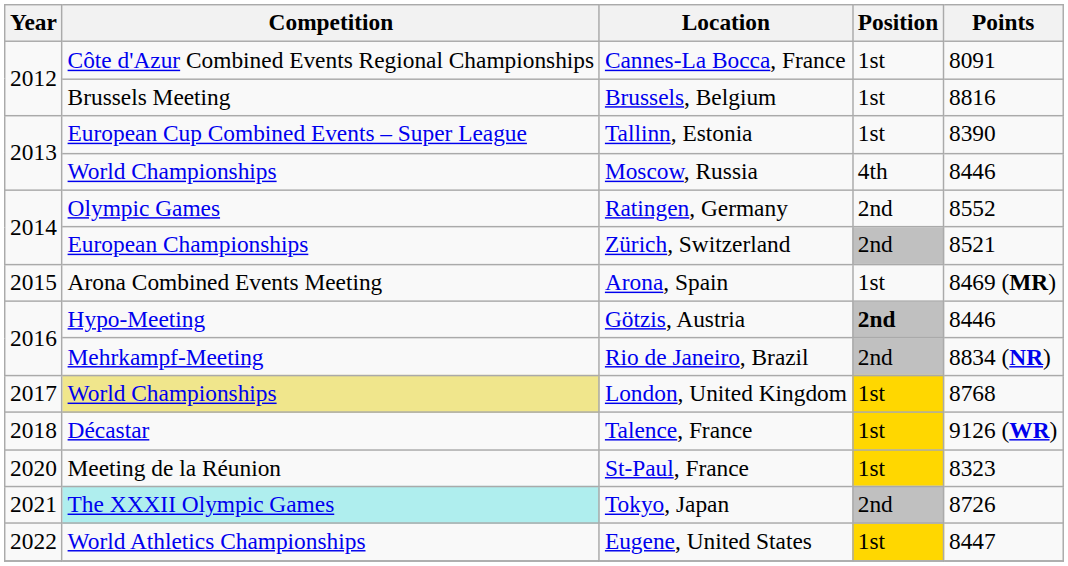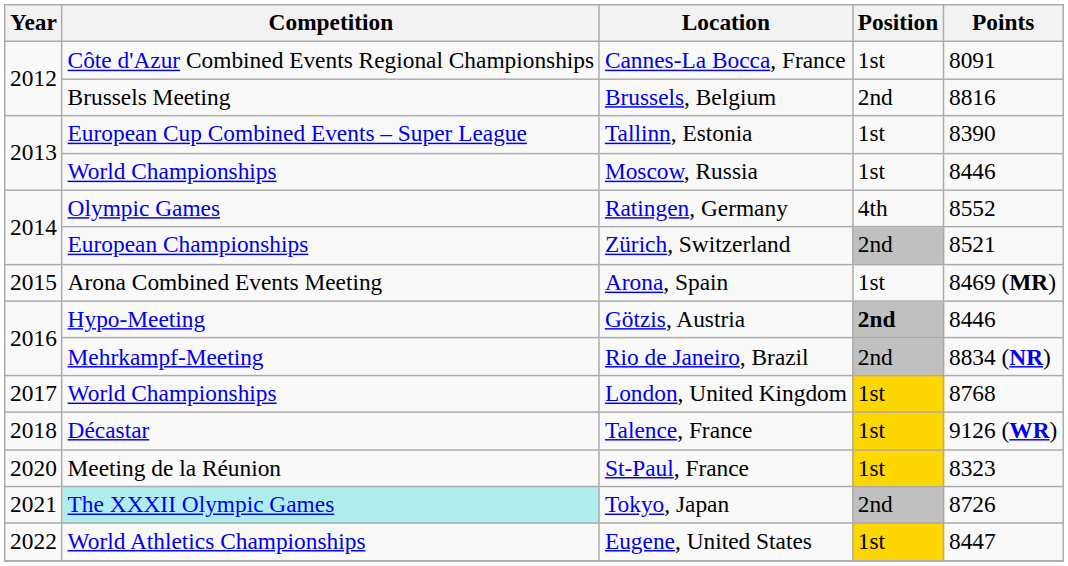 <table class="wikitable sortable">
 <tr>
 <th>Year</th>
 <th>Competition</th>
 <th>Location</th>
 <th>Position</th>
 <th>Points</th>
 </tr>
 <tr>
 <td rowspan=2>2012</td>
 <td><a href='#'>Côte d'Azur</a> Combined Events Regional Championships</td>
 <td><a href='#'>Cannes-La Bocca</a>, France</td>
 <td>1st</td>
 <td>8091</td>
 </tr>
 <tr>
 <td>Brussels Meeting</td>
 <td><a href='#'>Brussels</a>, Belgium</td>
-<td>1st</td>
+<td>2nd</td>
 <td>8816</td>
 </tr>
 <tr>
 <td rowspan=2>2013</td>
 <td><a href='#'>European Cup Combined Events – Super League</a></td>
 <td><a href='#'>Tallinn</a>, Estonia</td>
 <td>1st</td>
 <td>8390</td>
 </tr>
 <tr>
 <td><a href='#'>World Championships</a></td>
 <td><a href='#'>Moscow</a>, Russia</td>
-<td>4th</td>
+<td>1st</td>
 <td>8446</td>
 </tr>
 <tr>
 <td rowspan=2>2014</td>
 <td><a href='#'>Olympic Games</a></td>
 <td><a href='#'>Ratingen</a>, Germany</td>
-<td>2nd</td>
+<td>4th</td>
 <td>8552</td>
 </tr>
 <tr>
 <td><a href='#'>European Championships</a></td>
 <td><a href='#'>Zürich</a>, Switzerland</td>
 <td bgcolor="silver">2nd</td>
 <td>8521</td>
 </tr>
 <tr>
 <td>2015</td>
 <td>Arona Combined Events Meeting</td>
 <td><a href='#'>Arona</a>, Spain</td>
 <td>1st</td>
 <td>8469 (<strong>MR</strong>)</td>
 </tr>
 <tr>
 <td rowspan=2>2016</td>
 <td><a href='#'>Hypo-Meeting</a></td>
 <td><a href='#'>Götzis</a>, Austria</td>
 <td bgcolor="silver"><strong>2nd</strong></td>
 <td>8446</td>
 </tr>
 <tr>
 <td><a href='#'>Mehrkampf-Meeting</a></td>
 <td><a href='#'>Rio de Janeiro</a>, Brazil</td>
 <td bgcolor="silver">2nd</td>
 <td>8834 (<strong><a href='#'>NR</a></strong>)</td>
 </tr>
 <tr>
 <td>2017</td>
-<td style="background: khaki;"><a href='#'>World Championships</a></td>
+<td><a href='#'>World Championships</a></td>
 <td><a href='#'>London</a>, United Kingdom</td>
 <td bgcolor="gold">1st</td>
 <td>8768</td>
 </tr>
 <tr>
 <td>2018</td>
 <td><a href='#'>Décastar</a></td>
 <td><a href='#'>Talence</a>, France</td>
 <td bgcolor="gold">1st</td>
 <td>9126 (<a href='#'><strong>WR</strong></a>)</td>
 </tr>
 <tr>
 <td>2020</td>
 <td>Meeting de la Réunion</td>
 <td><a href='#'>St-Paul</a>, France</td>
 <td bgcolor="gold">1st</td>
 <td>8323</td>
 </tr>
 <tr>
 <td>2021</td>
 <td style="background: paleturquoise;"><a href='#'>The XXXII Olympic Games</a></td>
 <td><a href='#'>Tokyo</a>, Japan</td>
 <td bgcolor="silver">2nd</td>
 <td>8726</td>
 </tr>
 <tr>
 <td>2022</td>
 <td><a href='#'>World Athletics Championships</a></td>
 <td><a href='#'>Eugene</a>, United States</td>
 <td bgcolor="gold">1st</td>
 <td>8447</td>
 </tr>
 <tr>
 </tr>
 </table>
